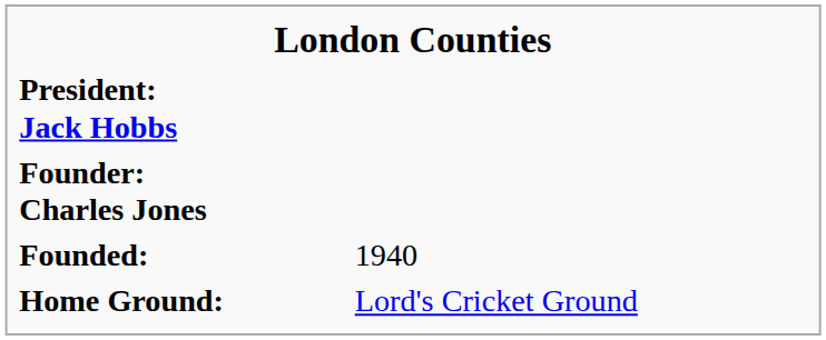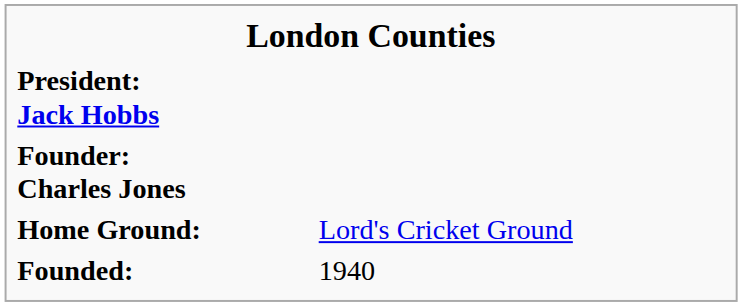 <table class="infobox" style= "font-size: 90%; width: 26em; text-align: left">
 <tr>
 <td colspan="2" style="font-size: larger; margin-left: 1em; text-align: center"><strong>London Counties</strong></td>
 </tr>
 <tr>
 <th>President:<br><a href='#'>Jack Hobbs</a></th>
 </tr>
 <tr>
 <th>Founder:<br>Charles Jones</th>
 </tr>
 <tr>
+<th>Home Ground:</th>
+<td><a href='#'>Lord's Cricket Ground</a></td>
+</tr>
+<tr>
 <th>Founded:</th>
 <td>1940</td>
 </tr>
-<tr>
-<th>Home Ground:</th>
-<td><a href='#'>Lord's Cricket Ground</a></td>
-</tr>
 </table>
